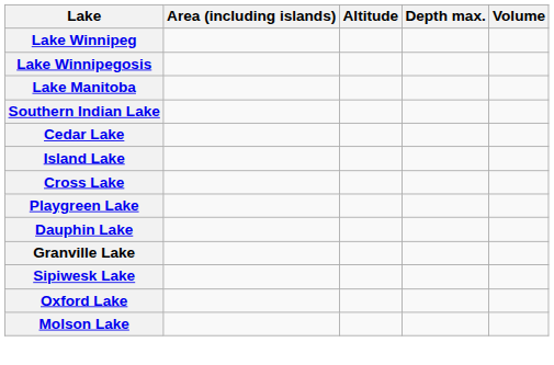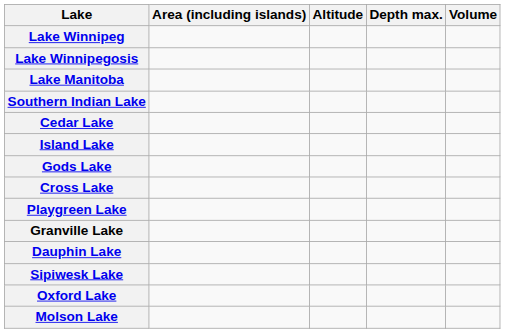 <table class="wikitable sortable" style="text-align:right;">
 <tr>
 <th scope="col">Lake</th>
 <th scope="col" data-sort-type="number">Area (including islands)</th>
 <th scope="col" data-sort-type="number">Altitude</th>
 <th scope="col" data-sort-type="number">Depth max.</th>
 <th scope="col" data-sort-type="number">Volume</th>
 </tr>
 <tr>
 <th scope="row"><a href='#'>Lake Winnipeg</a></th>
 <td></td>
 <td></td>
 <td></td>
 <td></td>
 </tr>
 <tr>
 <th scope="row"><a href='#'>Lake Winnipegosis</a></th>
 <td></td>
 <td></td>
 <td></td>
 <td></td>
 </tr>
 <tr>
 <th scope="row"><a href='#'>Lake Manitoba</a></th>
 <td></td>
 <td></td>
 <td></td>
 <td></td>
 </tr>
 <tr>
 <th scope="row"><a href='#'>Southern Indian Lake</a></th>
 <td></td>
 <td></td>
 <td></td>
 <td></td>
 </tr>
 <tr>
 <th scope="row"><a href='#'>Cedar Lake</a></th>
 <td></td>
 <td></td>
 <td></td>
 <td></td>
 </tr>
 <tr>
 <th scope="row"><a href='#'>Island Lake</a></th>
 <td></td>
 <td></td>
 <td></td>
 <td></td>
 </tr>
 <tr>
+<th scope="row"><a href='#'>Gods Lake</a></th>
+<td></td>
+<td></td>
+<td></td>
+<td></td>
+</tr>
+<tr>
 <th scope="row"><a href='#'>Cross Lake</a></th>
 <td></td>
 <td></td>
 <td></td>
 <td></td>
 </tr>
 <tr>
 <th scope="row"><a href='#'>Playgreen Lake</a></th>
 <td></td>
 <td></td>
 <td></td>
 <td></td>
 </tr>
 <tr>
-<th scope="row"><a href='#'>Dauphin Lake</a></th>
+<th scope="row">Granville Lake</th>
 <td></td>
 <td></td>
 <td></td>
 <td></td>
 </tr>
 <tr>
-<th scope="row">Granville Lake</th>
+<th scope="row"><a href='#'>Dauphin Lake</a></th>
 <td></td>
 <td></td>
 <td></td>
 <td></td>
 </tr>
 <tr>
 <th scope="row"><a href='#'>Sipiwesk Lake</a></th>
 <td></td>
 <td></td>
 <td></td>
 <td></td>
 </tr>
 <tr>
 <th scope="row"><a href='#'>Oxford Lake</a></th>
 <td></td>
 <td></td>
 <td></td>
 <td></td>
 </tr>
 <tr>
 <th scope="row"><a href='#'>Molson Lake</a></th>
 <td></td>
 <td></td>
 <td></td>
 <td></td>
 </tr>
 </table>
